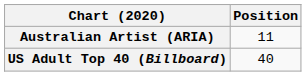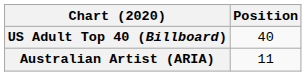 <table class="wikitable plainrowheaders" style="text-align:center">
 <tr>
 <th scope="col">Chart (2020)</th>
 <th scope="col">Position</th>
 </tr>
 <tr>
+<th scope="row">US Adult Top 40 (<em>Billboard</em>)</th>
+<td>40</td>
+</tr>
+<tr>
 <th scope="row">Australian Artist (ARIA)</th>
 <td>11</td>
 </tr>
-<tr>
-<th scope="row">US Adult Top 40 (<em>Billboard</em>)</th>
-<td>40</td>
-</tr>
 </table>
